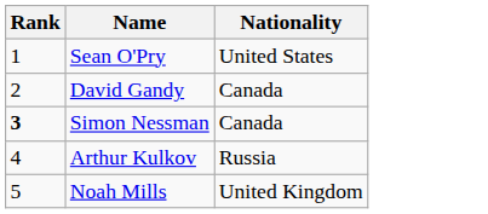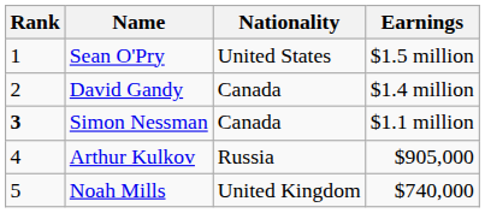 <table class="wikitable sortable" border="0">
 <tr>
 <th scope="col">Rank</th>
 <th scope="col">Name</th>
 <th scope="col">Nationality</th>
+<th scope="col">Earnings</th>
 </tr>
 <tr>
 <td>1</td>
 <td><a href='#'>Sean O'Pry</a></td>
 <td>United States</td>
+<td align="right">$1.5 million</td>
 </tr>
 <tr>
 <td>2</td>
 <td><a href='#'>David Gandy</a></td>
 <td>Canada</td>
+<td align="right">$1.4 million</td>
 </tr>
 <tr>
 <td><strong>3</strong></td>
 <td><a href='#'>Simon Nessman</a></td>
 <td>Canada</td>
+<td align="right">$1.1 million</td>
 </tr>
 <tr>
 <td>4</td>
 <td><a href='#'>Arthur Kulkov</a></td>
 <td>Russia</td>
+<td align="right">$905,000</td>
 </tr>
 <tr>
 <td>5</td>
 <td><a href='#'>Noah Mills</a></td>
 <td>United Kingdom</td>
+<td align="right">$740,000</td>
 </tr>
 </table>
